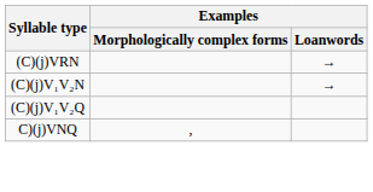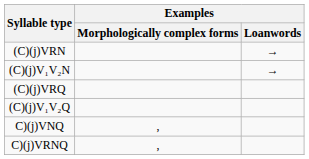 <table class="wikitable" style="text-align:center">
 <tr>
 <th rowspan="2">Syllable type</th>
 <th colspan="2">Examples</th>
 </tr>
 <tr>
 <th>Morphologically complex forms</th>
 <th>Loanwords</th>
 </tr>
 <tr>
 <td>(C)(j)VRN</td>
 <td></td>
 <td> → </td>
 </tr>
 <tr>
 <td>(C)(j)V₁V₂N</td>
 <td></td>
 <td> → </td>
 </tr>
 <tr>
+<td>(C)(j)VRQ</td>
+<td><br></td>
+<td></td>
+</tr>
+<tr>
 <td>(C)(j)V₁V₂Q</td>
 <td><br></td>
 <td></td>
 </tr>
 <tr>
 <td>C)(j)VNQ</td>
 <td>,<br></td>
 <td></td>
 </tr>
+<tr>
+<td>C)(j)VRNQ</td>
+<td>,<br></td>
+<td></td>
+</tr>
 </table>
